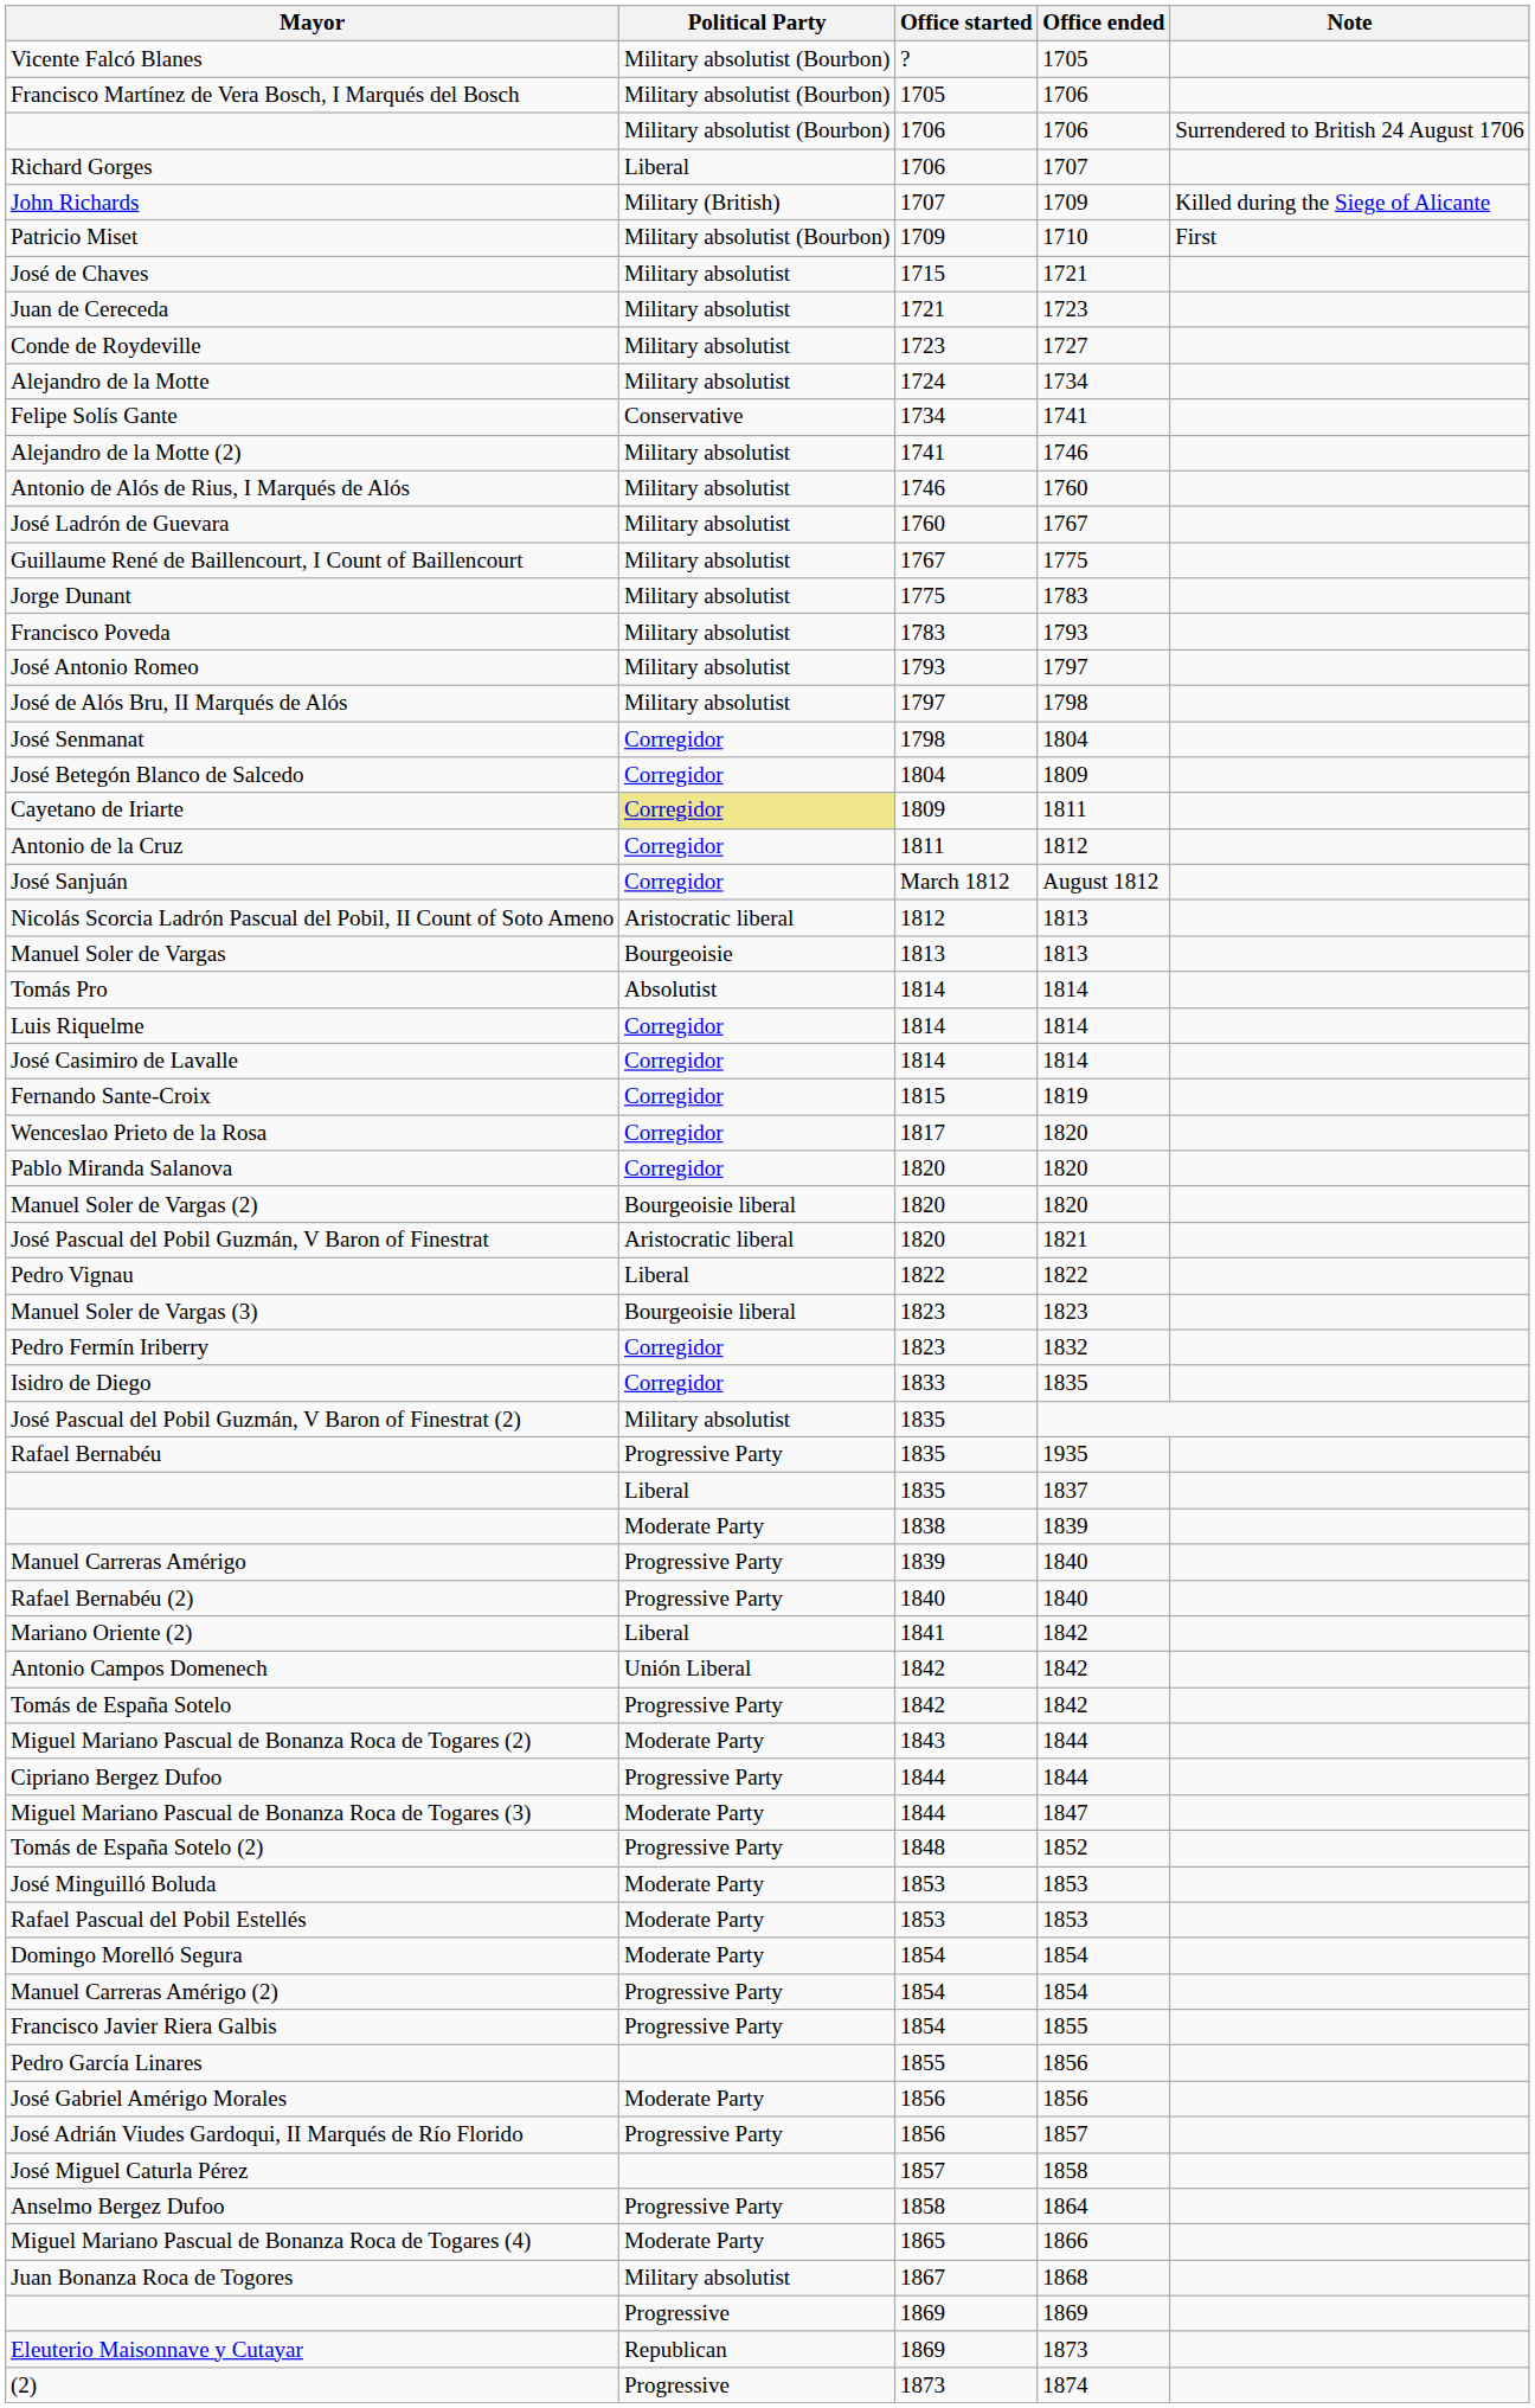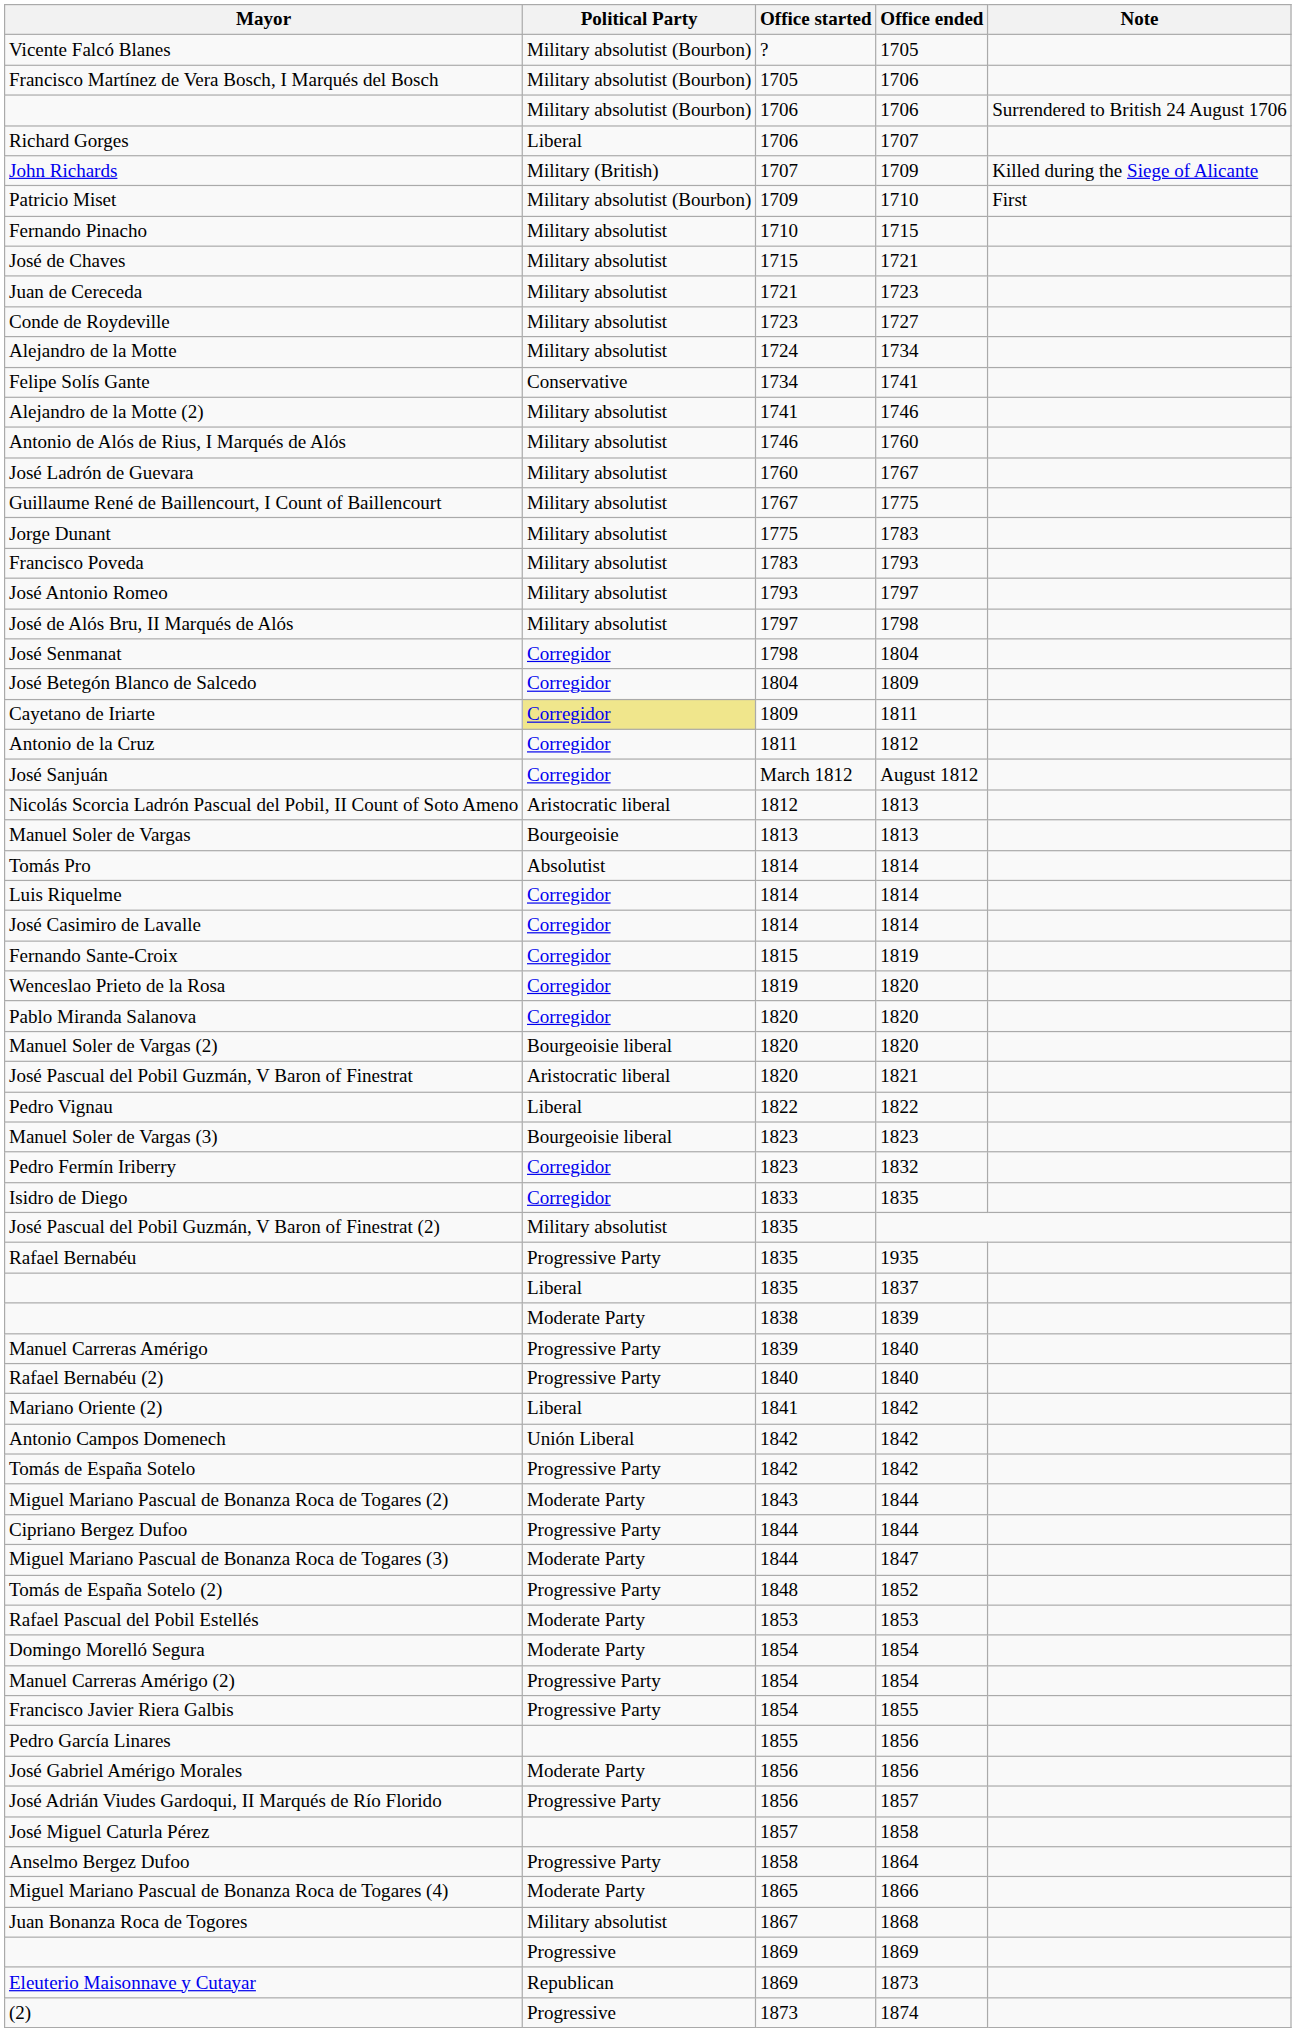 <table class="wikitable">
 <tr style="background:#efefef;">
 <th>Mayor</th>
 <th>Political Party</th>
 <th>Office started</th>
 <th>Office ended</th>
 <th>Note</th>
 </tr>
 <tr>
 <td>Vicente Falcó Blanes</td>
 <td>Military absolutist (Bourbon)</td>
 <td>?</td>
 <td>1705</td>
 <td></td>
 </tr>
 <tr>
 <td>Francisco Martínez de Vera Bosch, I Marqués del Bosch</td>
 <td>Military absolutist (Bourbon)</td>
 <td>1705</td>
 <td>1706</td>
 <td></td>
 </tr>
 <tr>
 <td></td>
 <td>Military absolutist (Bourbon)</td>
 <td>1706</td>
 <td>1706</td>
 <td>Surrendered to British 24 August 1706</td>
 </tr>
 <tr>
 <td>Richard Gorges</td>
 <td>Liberal</td>
 <td>1706</td>
 <td>1707</td>
 <td></td>
 </tr>
 <tr>
 <td><a href='#'>John Richards</a></td>
 <td>Military (British)</td>
 <td>1707</td>
 <td>1709</td>
 <td>Killed during the <a href='#'>Siege of Alicante</a></td>
 </tr>
 <tr>
 <td>Patricio Miset</td>
 <td>Military absolutist (Bourbon)</td>
 <td>1709</td>
 <td>1710</td>
 <td>First </td>
+</tr>
+<tr>
+<td>Fernando Pinacho</td>
+<td>Military absolutist</td>
+<td>1710</td>
+<td>1715</td>
+<td></td>
 </tr>
 <tr>
 <td>José de Chaves</td>
 <td>Military absolutist</td>
 <td>1715</td>
 <td>1721</td>
 <td></td>
 </tr>
 <tr>
 <td>Juan de Cereceda</td>
 <td>Military absolutist</td>
 <td>1721</td>
 <td>1723</td>
 <td></td>
 </tr>
 <tr>
 <td>Conde de Roydeville</td>
 <td>Military absolutist</td>
 <td>1723</td>
 <td>1727</td>
 <td></td>
 </tr>
 <tr>
 <td>Alejandro de la Motte</td>
 <td>Military absolutist</td>
 <td>1724</td>
 <td>1734</td>
 <td></td>
 </tr>
 <tr>
 <td>Felipe Solís Gante</td>
 <td>Conservative</td>
 <td>1734</td>
 <td>1741</td>
 <td></td>
 </tr>
 <tr>
 <td>Alejandro de la Motte (2)</td>
 <td>Military absolutist</td>
 <td>1741</td>
 <td>1746</td>
 <td></td>
 </tr>
 <tr>
 <td>Antonio de Alós de Rius, I Marqués de Alós</td>
 <td>Military absolutist</td>
 <td>1746</td>
 <td>1760</td>
 <td></td>
 </tr>
 <tr>
 <td>José Ladrón de Guevara</td>
 <td>Military absolutist</td>
 <td>1760</td>
 <td>1767</td>
 <td></td>
 </tr>
 <tr>
 <td>Guillaume René de Baillencourt, I Count of Baillencourt</td>
 <td>Military absolutist</td>
 <td>1767</td>
 <td>1775</td>
 <td></td>
 </tr>
 <tr>
 <td>Jorge Dunant</td>
 <td>Military absolutist</td>
 <td>1775</td>
 <td>1783</td>
 <td></td>
 </tr>
 <tr>
 <td>Francisco Poveda</td>
 <td>Military absolutist</td>
 <td>1783</td>
 <td>1793</td>
 <td></td>
 </tr>
 <tr>
 <td>José Antonio Romeo</td>
 <td>Military absolutist</td>
 <td>1793</td>
 <td>1797</td>
 <td></td>
 </tr>
 <tr>
 <td>José de Alós Bru, II Marqués de Alós</td>
 <td>Military absolutist</td>
 <td>1797</td>
 <td>1798</td>
 <td></td>
 </tr>
 <tr>
 <td>José Senmanat</td>
 <td><a href='#'>Corregidor</a></td>
 <td>1798</td>
 <td>1804</td>
 <td></td>
 </tr>
 <tr>
 <td>José Betegón Blanco de Salcedo</td>
 <td><a href='#'>Corregidor</a></td>
 <td>1804</td>
 <td>1809</td>
 <td></td>
 </tr>
 <tr>
 <td>Cayetano de Iriarte</td>
 <td style="background: khaki;"><a href='#'>Corregidor</a></td>
 <td>1809</td>
 <td>1811</td>
 <td></td>
 </tr>
 <tr>
 <td>Antonio de la Cruz</td>
 <td><a href='#'>Corregidor</a></td>
 <td>1811</td>
 <td>1812</td>
 <td></td>
 </tr>
 <tr>
 <td>José Sanjuán</td>
 <td><a href='#'>Corregidor</a></td>
 <td>March 1812</td>
 <td>August 1812</td>
 <td></td>
 </tr>
 <tr>
 <td>Nicolás Scorcia Ladrón Pascual del Pobil, II Count of Soto Ameno</td>
 <td>Aristocratic liberal</td>
 <td>1812</td>
 <td>1813</td>
 <td></td>
 </tr>
 <tr>
 <td>Manuel Soler de Vargas</td>
 <td>Bourgeoisie</td>
 <td>1813</td>
 <td>1813</td>
 <td></td>
 </tr>
 <tr>
 <td>Tomás Pro</td>
 <td>Absolutist</td>
 <td>1814</td>
 <td>1814</td>
 <td></td>
 </tr>
 <tr>
 <td>Luis Riquelme</td>
 <td><a href='#'>Corregidor</a></td>
 <td>1814</td>
 <td>1814</td>
 <td></td>
 </tr>
 <tr>
 <td>José Casimiro de Lavalle</td>
 <td><a href='#'>Corregidor</a></td>
 <td>1814</td>
 <td>1814</td>
 <td></td>
 </tr>
 <tr>
 <td>Fernando Sante-Croix</td>
 <td><a href='#'>Corregidor</a></td>
 <td>1815</td>
 <td>1819</td>
 <td></td>
 </tr>
 <tr>
 <td>Wenceslao Prieto de la Rosa</td>
 <td><a href='#'>Corregidor</a></td>
-<td>1817</td>
+<td>1819</td>
 <td>1820</td>
 <td></td>
 </tr>
 <tr>
 <td>Pablo Miranda Salanova</td>
 <td><a href='#'>Corregidor</a></td>
 <td>1820</td>
 <td>1820</td>
 <td></td>
 </tr>
 <tr>
 <td>Manuel Soler de Vargas (2)</td>
 <td>Bourgeoisie liberal</td>
 <td>1820</td>
 <td>1820</td>
 <td></td>
 </tr>
 <tr>
 <td>José Pascual del Pobil Guzmán, V Baron of Finestrat</td>
 <td>Aristocratic liberal</td>
 <td>1820</td>
 <td>1821</td>
 <td></td>
 </tr>
 <tr>
 <td>Pedro Vignau</td>
 <td>Liberal</td>
 <td>1822</td>
 <td>1822</td>
 <td></td>
 </tr>
 <tr>
 <td>Manuel Soler de Vargas (3)</td>
 <td>Bourgeoisie liberal</td>
 <td>1823</td>
 <td>1823</td>
 <td></td>
 </tr>
 <tr>
 <td>Pedro Fermín Iriberry</td>
 <td><a href='#'>Corregidor</a></td>
 <td>1823</td>
 <td>1832</td>
 <td></td>
 </tr>
 <tr>
 <td>Isidro de Diego</td>
 <td><a href='#'>Corregidor</a></td>
 <td>1833</td>
 <td>1835</td>
 <td></td>
 </tr>
 <tr>
 <td>José Pascual del Pobil Guzmán, V Baron of Finestrat (2)</td>
 <td>Military absolutist</td>
 <td>1835</td>
 </tr>
 <tr>
 <td>Rafael Bernabéu</td>
 <td>Progressive Party</td>
 <td>1835</td>
 <td>1935</td>
 <td></td>
 </tr>
 <tr>
 <td></td>
 <td>Liberal</td>
 <td>1835</td>
 <td>1837</td>
 <td></td>
 </tr>
 <tr>
 <td></td>
 <td>Moderate Party</td>
 <td>1838</td>
 <td>1839</td>
 <td></td>
 </tr>
 <tr>
 <td>Manuel Carreras Amérigo</td>
 <td>Progressive Party</td>
 <td>1839</td>
 <td>1840</td>
 <td></td>
 </tr>
 <tr>
 <td>Rafael Bernabéu (2)</td>
 <td>Progressive Party</td>
 <td>1840</td>
 <td>1840</td>
 <td></td>
 </tr>
 <tr>
 <td>Mariano Oriente (2)</td>
 <td>Liberal</td>
 <td>1841</td>
 <td>1842</td>
 <td></td>
 </tr>
 <tr>
 <td>Antonio Campos Domenech</td>
 <td>Unión Liberal</td>
 <td>1842</td>
 <td>1842</td>
 <td></td>
 </tr>
 <tr>
 <td>Tomás de España Sotelo</td>
 <td>Progressive Party</td>
 <td>1842</td>
 <td>1842</td>
 <td></td>
 </tr>
 <tr>
 <td>Miguel Mariano Pascual de Bonanza Roca de Togares (2)</td>
 <td>Moderate Party</td>
 <td>1843</td>
 <td>1844</td>
 <td></td>
 </tr>
 <tr>
 <td>Cipriano Bergez Dufoo</td>
 <td>Progressive Party</td>
 <td>1844</td>
 <td>1844</td>
 <td></td>
 </tr>
 <tr>
 <td>Miguel Mariano Pascual de Bonanza Roca de Togares (3)</td>
 <td>Moderate Party</td>
 <td>1844</td>
 <td>1847</td>
 <td></td>
 </tr>
 <tr>
 <td>Tomás de España Sotelo (2)</td>
 <td>Progressive Party</td>
 <td>1848</td>
 <td>1852</td>
 <td></td>
 </tr>
 <tr>
-<td>José Minguilló Boluda</td>
-<td>Moderate Party</td>
-<td>1853</td>
-<td>1853</td>
-<td></td>
-</tr>
-<tr>
 <td>Rafael Pascual del Pobil Estellés</td>
 <td>Moderate Party</td>
 <td>1853</td>
 <td>1853</td>
 <td></td>
 </tr>
 <tr>
 <td>Domingo Morelló Segura</td>
 <td>Moderate Party</td>
 <td>1854</td>
 <td>1854</td>
 <td></td>
 </tr>
 <tr>
 <td>Manuel Carreras Amérigo (2)</td>
 <td>Progressive Party</td>
 <td>1854</td>
 <td>1854</td>
 <td></td>
 </tr>
 <tr>
 <td>Francisco Javier Riera Galbis</td>
 <td>Progressive Party</td>
 <td>1854</td>
 <td>1855</td>
 <td></td>
 </tr>
 <tr>
 <td>Pedro García Linares</td>
 <td></td>
 <td>1855</td>
 <td>1856</td>
 <td></td>
 </tr>
 <tr>
 <td>José Gabriel Amérigo Morales</td>
 <td>Moderate Party</td>
 <td>1856</td>
 <td>1856</td>
 <td></td>
 </tr>
 <tr>
 <td>José Adrián Viudes Gardoqui, II Marqués de Río Florido</td>
 <td>Progressive Party</td>
 <td>1856</td>
 <td>1857</td>
 <td></td>
 </tr>
 <tr>
 <td>José Miguel Caturla Pérez</td>
 <td></td>
 <td>1857</td>
 <td>1858</td>
 <td></td>
 </tr>
 <tr>
 <td>Anselmo Bergez Dufoo</td>
 <td>Progressive Party</td>
 <td>1858</td>
 <td>1864</td>
 <td></td>
 </tr>
 <tr>
 <td>Miguel Mariano Pascual de Bonanza Roca de Togares (4)</td>
 <td>Moderate Party</td>
 <td>1865</td>
 <td>1866</td>
 <td></td>
 </tr>
 <tr>
 <td>Juan Bonanza Roca de Togores</td>
 <td>Military absolutist</td>
 <td>1867</td>
 <td>1868</td>
 <td></td>
 </tr>
 <tr>
 <td></td>
 <td>Progressive</td>
 <td>1869</td>
 <td>1869</td>
 <td></td>
 </tr>
 <tr>
 <td><a href='#'>Eleuterio Maisonnave y Cutayar</a></td>
 <td>Republican</td>
 <td>1869</td>
 <td>1873</td>
 <td></td>
 </tr>
 <tr>
 <td> (2)</td>
 <td>Progressive</td>
 <td>1873</td>
 <td>1874</td>
 <td></td>
 </tr>
 </table>
